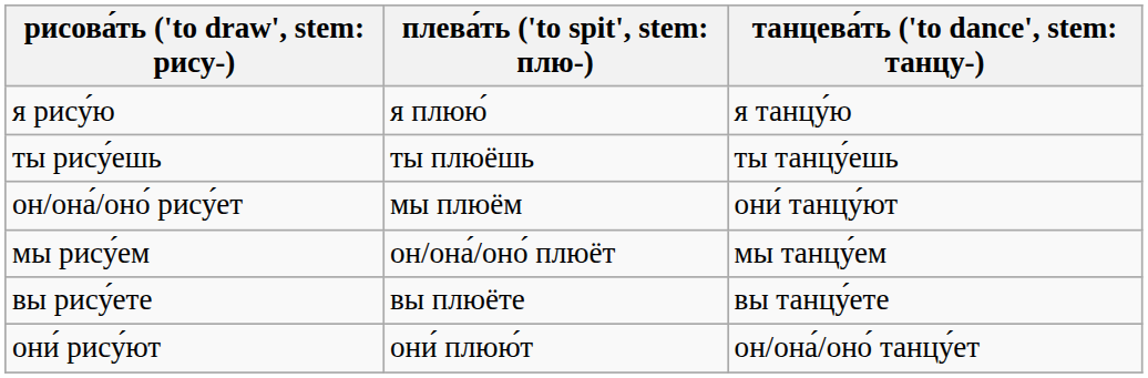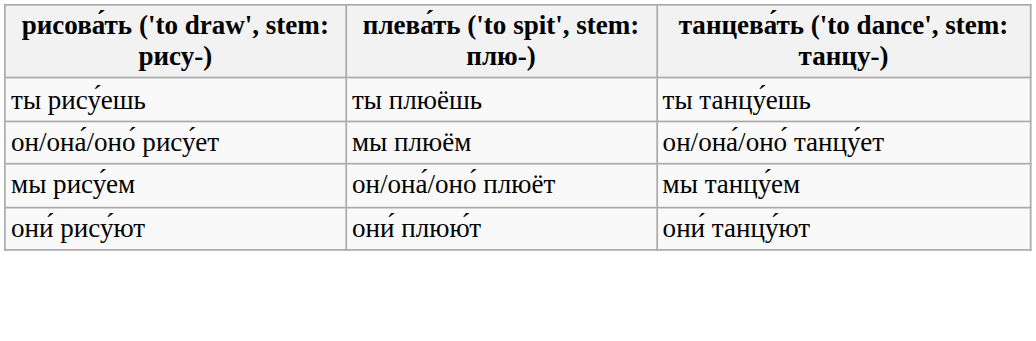 <table class="wikitable">
 <tr>
 <th>рисова́ть ('to draw', stem: рису-)</th>
 <th>плева́ть ('to spit', stem: плю-)</th>
 <th>танцева́ть ('to dance', stem: танцу-)</th>
-</tr>
-<tr>
-<td>я рис<span>у́</span>ю</td>
-<td>я пл<span>ю</span>ю́</td>
-<td>я танц<span>у́</span>ю</td>
 </tr>
 <tr>
 <td>ты рис<span>у́</span>ешь</td>
 <td>ты пл<span>ю</span>ёшь</td>
 <td>ты танц<span>у́</span>ешь</td>
 </tr>
 <tr>
 <td>он/она́/оно́ рис<span>у́</span>ет</td>
 <td>мы пл<span>ю</span>ём</td>
-<td>они́ танц<span>у́</span>ют</td>
+<td>он/она́/оно́ танц<span>у́</span>ет</td>
 </tr>
 <tr>
 <td>мы рис<span>у́</span>ем</td>
 <td>он/она́/оно́ пл<span>ю</span>ёт</td>
 <td>мы танц<span>у́</span>ем</td>
 </tr>
 <tr>
-<td>вы рис<span>у́</span>ете</td>
-<td>вы пл<span>ю</span>ёте</td>
-<td>вы танц<span>у́</span>ете</td>
-</tr>
-<tr>
 <td>они́ рис<span>у́</span>ют</td>
 <td>они́ пл<span>ю</span>ю́т</td>
-<td>он/она́/оно́ танц<span>у́</span>ет</td>
+<td>они́ танц<span>у́</span>ют</td>
 </tr>
 </table>
